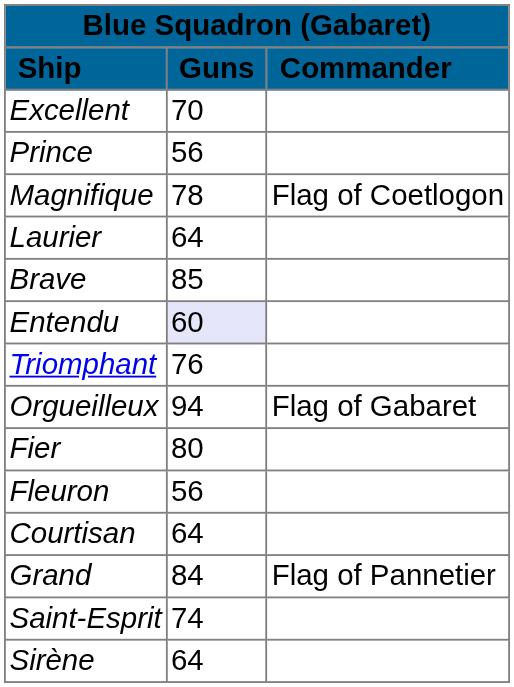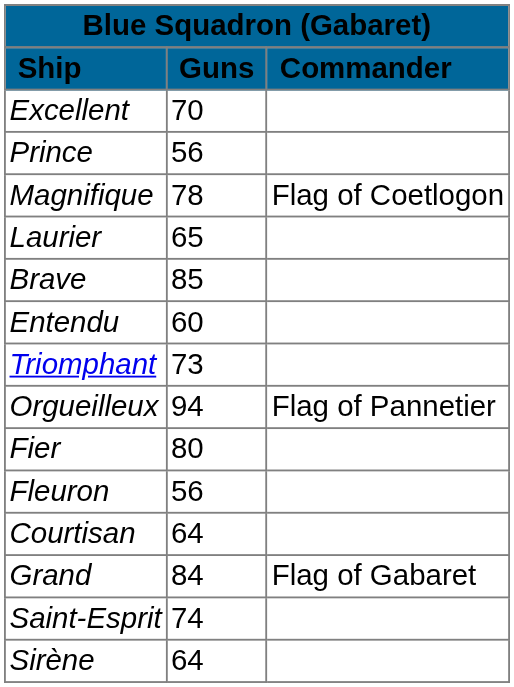 <table class="toccolours" align="left" border="1" cellspacing="1" cellpadding="2" style="border-collapse: collapse;">
 <tr>
 </tr>
 <tr ---- style="background-color:#006699">
 <th colspan=7>Blue Squadron (Gabaret)</th>
 </tr>
 <tr>
 </tr>
 <tr ---- bgcolor=#006699>
 <td><strong><span> Ship </span></strong></td>
 <td><strong><span> Guns </span></strong></td>
 <td><strong><span> Commander </span></strong></td>
 </tr>
 <tr>
 <td><em>Excellent</em></td>
 <td>70</td>
 <td></td>
 </tr>
 <tr>
 <td><em>Prince</em></td>
 <td>56</td>
 <td></td>
 </tr>
 <tr>
 <td><em>Magnifique</em></td>
 <td>78</td>
 <td>Flag of Coetlogon</td>
 </tr>
 <tr>
 <td><em>Laurier</em></td>
-<td>64</td>
+<td>65</td>
 <td></td>
 </tr>
 <tr>
 <td><em>Brave</em></td>
 <td>85</td>
 <td></td>
 </tr>
 <tr>
 <td><em>Entendu</em></td>
-<td style="background: lavender;">60</td>
+<td>60</td>
 <td></td>
 </tr>
 <tr>
 <td><em><a href='#'>Triomphant</a></em></td>
-<td>76</td>
+<td>73</td>
 <td></td>
 </tr>
 <tr>
 <td><em>Orgueilleux</em></td>
 <td>94</td>
-<td>Flag of Gabaret</td>
+<td>Flag of Pannetier</td>
 </tr>
 <tr>
 <td><em>Fier</em></td>
 <td>80</td>
 <td></td>
 </tr>
 <tr>
 <td><em>Fleuron</em></td>
 <td>56</td>
 <td></td>
 </tr>
 <tr>
 <td><em>Courtisan</em></td>
 <td>64</td>
 <td></td>
 </tr>
 <tr>
 <td><em>Grand</em></td>
 <td>84</td>
-<td>Flag of Pannetier</td>
+<td>Flag of Gabaret</td>
 </tr>
 <tr>
 <td><em>Saint-Esprit</em></td>
 <td>74</td>
 <td></td>
 </tr>
 <tr>
 <td><em>Sirène</em></td>
 <td>64</td>
 <td></td>
 </tr>
 </table>
